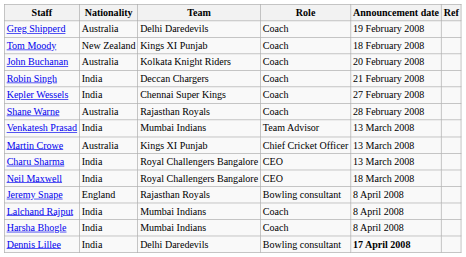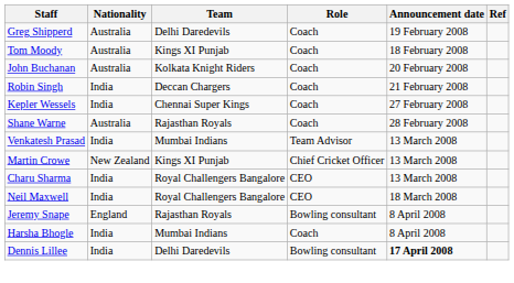 <table class="wikitable collapsible sortable" style="font-size:95%">
 <tr>
 <th scope="col">Staff</th>
 <th scope="col">Nationality</th>
 <th scope="col">Team</th>
 <th scope="col">Role</th>
 <th scope="col">Announcement date</th>
 <th scope="col">Ref</th>
 </tr>
 <tr>
 <td><a href='#'>Greg Shipperd</a></td>
 <td> Australia</td>
 <td>Delhi Daredevils</td>
 <td>Coach</td>
 <td>19 February 2008</td>
 <td></td>
 </tr>
 <tr>
 <td><a href='#'>Tom Moody</a></td>
-<td> New Zealand</td>
+<td> Australia</td>
 <td>Kings XI Punjab</td>
 <td>Coach</td>
 <td>18 February 2008</td>
 <td></td>
 </tr>
 <tr>
 <td><a href='#'>John Buchanan</a></td>
 <td> Australia</td>
 <td>Kolkata Knight Riders</td>
 <td>Coach</td>
 <td>20 February 2008</td>
 <td></td>
 </tr>
 <tr>
 <td><a href='#'>Robin Singh</a></td>
 <td> India</td>
 <td>Deccan Chargers</td>
 <td>Coach</td>
 <td>21 February 2008</td>
 <td></td>
 </tr>
 <tr>
 <td><a href='#'>Kepler Wessels</a></td>
 <td> India</td>
 <td>Chennai Super Kings</td>
 <td>Coach</td>
 <td>27 February 2008</td>
 <td></td>
 </tr>
 <tr>
 <td><a href='#'>Shane Warne</a></td>
 <td> Australia</td>
 <td>Rajasthan Royals</td>
 <td>Coach</td>
 <td>28 February 2008</td>
 <td></td>
 </tr>
 <tr>
 <td><a href='#'>Venkatesh Prasad</a></td>
 <td> India</td>
 <td>Mumbai Indians</td>
 <td>Team Advisor</td>
 <td>13 March 2008</td>
 <td></td>
 </tr>
 <tr>
 <td><a href='#'>Martin Crowe</a></td>
-<td> Australia</td>
+<td> New Zealand</td>
 <td>Kings XI Punjab</td>
 <td>Chief Cricket Officer</td>
 <td>13 March 2008</td>
 <td></td>
 </tr>
 <tr>
 <td><a href='#'>Charu Sharma</a></td>
 <td> India</td>
 <td>Royal Challengers Bangalore</td>
 <td>CEO</td>
 <td>13 March 2008</td>
 <td></td>
 </tr>
 <tr>
 <td><a href='#'>Neil Maxwell</a></td>
 <td> India</td>
 <td>Royal Challengers Bangalore</td>
 <td>CEO</td>
 <td>18 March 2008</td>
 <td></td>
 </tr>
 <tr>
 <td><a href='#'>Jeremy Snape</a></td>
 <td> England</td>
 <td>Rajasthan Royals</td>
 <td>Bowling consultant</td>
 <td>8 April 2008</td>
 <td></td>
 </tr>
 <tr>
-<td><a href='#'>Lalchand Rajput</a></td>
-<td> India</td>
-<td>Mumbai Indians</td>
-<td>Coach</td>
-<td>8 April 2008</td>
-<td></td>
-</tr>
-<tr>
 <td><a href='#'>Harsha Bhogle</a></td>
 <td> India</td>
 <td>Mumbai Indians</td>
 <td>Coach</td>
 <td>8 April 2008</td>
 <td></td>
 </tr>
 <tr>
 <td><a href='#'>Dennis Lillee</a></td>
 <td> India</td>
 <td>Delhi Daredevils</td>
 <td>Bowling consultant</td>
 <td><strong>17 April 2008</strong></td>
 <td></td>
 </tr>
 </table>
